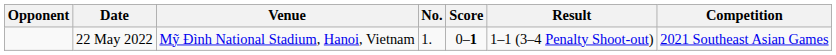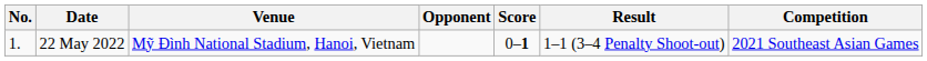 <table class="wikitable">
 <tr>
-<th>Opponent</th>
+<th>No.</th>
 <th>Date</th>
 <th>Venue</th>
-<th>No.</th>
+<th>Opponent</th>
 <th>Score</th>
 <th>Result</th>
 <th>Competition</th>
 </tr>
 <tr>
-<td></td>
+<td>1.</td>
 <td>22 May 2022</td>
 <td><a href='#'>Mỹ Đình National Stadium</a>, <a href='#'>Hanoi</a>, Vietnam</td>
-<td>1.</td>
+<td></td>
 <td align=center>0–<strong>1</strong></td>
 <td align=center>1–1 (3–4 <a href='#'>Penalty Shoot-out</a>)</td>
 <td><a href='#'>2021 Southeast Asian Games</a></td>
 </tr>
 </table>
